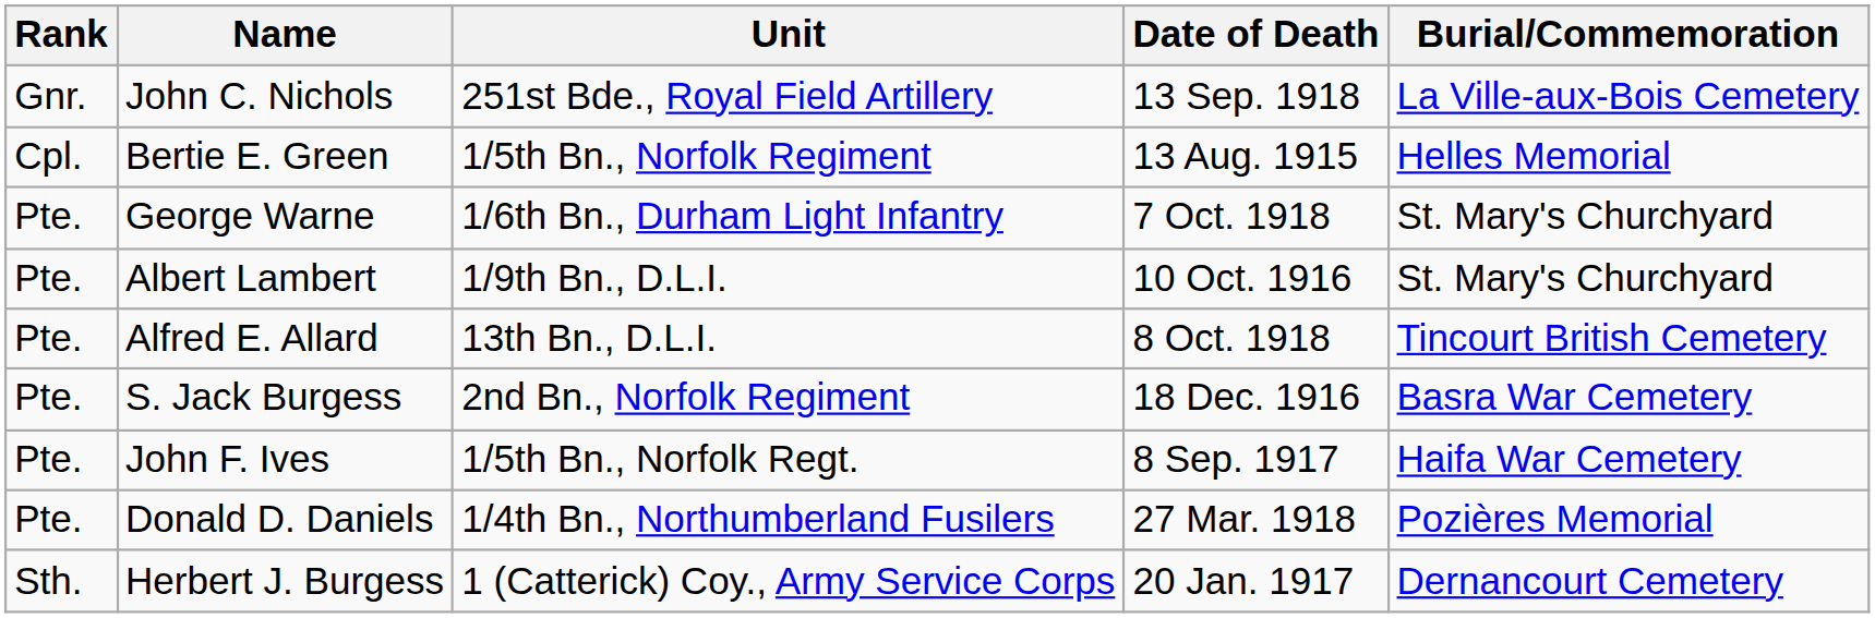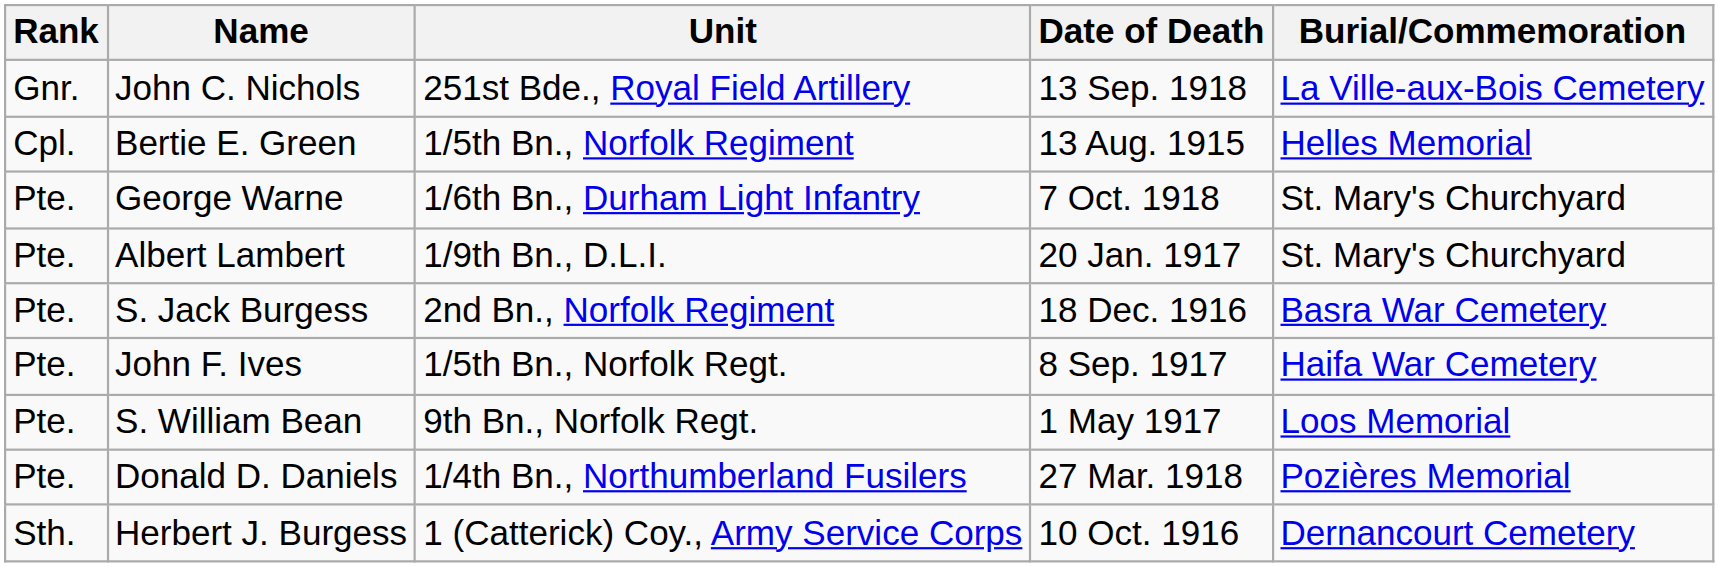 <table class="wikitable">
 <tr>
 <th>Rank</th>
 <th>Name</th>
 <th>Unit</th>
 <th>Date of Death</th>
 <th>Burial/Commemoration</th>
 </tr>
 <tr>
 <td>Gnr.</td>
 <td>John C. Nichols</td>
 <td>251st Bde., <a href='#'>Royal Field Artillery</a></td>
 <td>13 Sep. 1918</td>
 <td><a href='#'>La Ville-aux-Bois Cemetery</a></td>
 </tr>
 <tr>
 <td>Cpl.</td>
 <td>Bertie E. Green</td>
 <td>1/5th Bn., <a href='#'>Norfolk Regiment</a></td>
 <td>13 Aug. 1915</td>
 <td><a href='#'>Helles Memorial</a></td>
 </tr>
 <tr>
 <td>Pte.</td>
 <td>George Warne</td>
 <td>1/6th Bn., <a href='#'>Durham Light Infantry</a></td>
 <td>7 Oct. 1918</td>
 <td>St. Mary's Churchyard</td>
 </tr>
 <tr>
 <td>Pte.</td>
 <td>Albert Lambert</td>
 <td>1/9th Bn., D.L.I.</td>
-<td>10 Oct. 1916</td>
+<td>20 Jan. 1917</td>
 <td>St. Mary's Churchyard</td>
-</tr>
-<tr>
-<td>Pte.</td>
-<td>Alfred E. Allard</td>
-<td>13th Bn., D.L.I.</td>
-<td>8 Oct. 1918</td>
-<td><a href='#'>Tincourt British Cemetery</a></td>
 </tr>
 <tr>
 <td>Pte.</td>
 <td>S. Jack Burgess</td>
 <td>2nd Bn., <a href='#'>Norfolk Regiment</a></td>
 <td>18 Dec. 1916</td>
 <td><a href='#'>Basra War Cemetery</a></td>
 </tr>
 <tr>
 <td>Pte.</td>
 <td>John F. Ives</td>
 <td>1/5th Bn., Norfolk Regt.</td>
 <td>8 Sep. 1917</td>
 <td><a href='#'>Haifa War Cemetery</a></td>
 </tr>
 <tr>
 <td>Pte.</td>
+<td>S. William Bean</td>
+<td>9th Bn., Norfolk Regt.</td>
+<td>1 May 1917</td>
+<td><a href='#'>Loos Memorial</a></td>
+</tr>
+<tr>
+<td>Pte.</td>
 <td>Donald D. Daniels</td>
 <td>1/4th Bn., <a href='#'>Northumberland Fusilers</a></td>
 <td>27 Mar. 1918</td>
 <td><a href='#'>Pozières Memorial</a></td>
 </tr>
 <tr>
 <td>Sth.</td>
 <td>Herbert J. Burgess</td>
 <td>1 (Catterick) Coy., <a href='#'>Army Service Corps</a></td>
-<td>20 Jan. 1917</td>
+<td>10 Oct. 1916</td>
 <td><a href='#'>Dernancourt Cemetery</a></td>
 </tr>
 </table>
